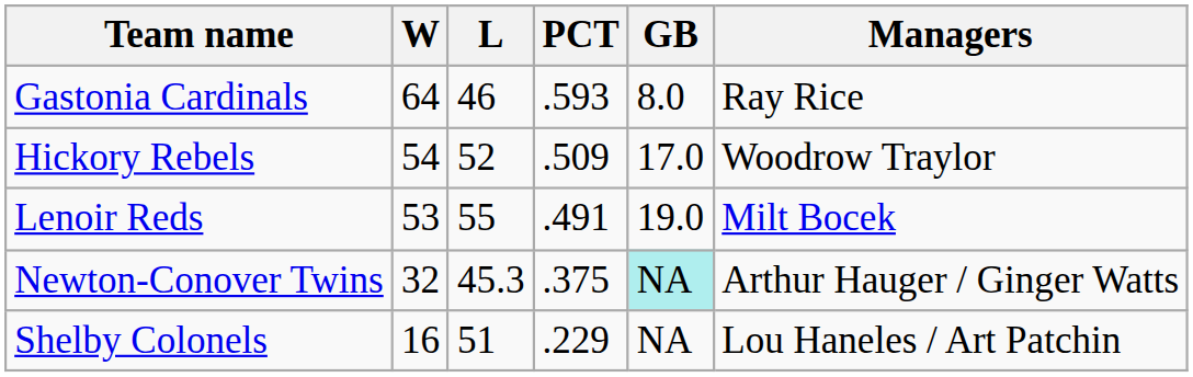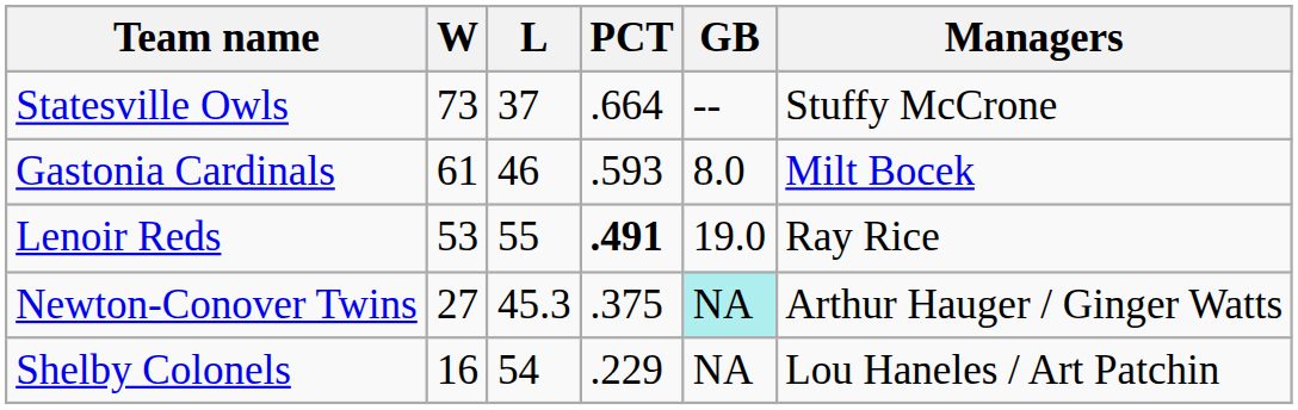 <table class="wikitable">
 <tr>
 <th>Team name</th>
 <th>W</th>
 <th>L</th>
 <th>PCT</th>
 <th>GB</th>
 <th>Managers</th>
 </tr>
 <tr>
+<td><a href='#'>Statesville Owls</a></td>
+<td>73</td>
+<td>37</td>
+<td>.664</td>
+<td>--</td>
+<td>Stuffy McCrone</td>
+</tr>
+<tr>
 <td><a href='#'>Gastonia Cardinals</a></td>
-<td>64</td>
+<td>61</td>
 <td>46</td>
 <td>.593</td>
 <td>8.0</td>
-<td>Ray Rice</td>
-</tr>
-<tr>
-<td><a href='#'>Hickory Rebels</a></td>
-<td>54</td>
-<td>52</td>
-<td>.509</td>
-<td>17.0</td>
-<td>Woodrow Traylor</td>
+<td><a href='#'>Milt Bocek</a></td>
 </tr>
 <tr>
 <td><a href='#'>Lenoir Reds</a></td>
 <td>53</td>
 <td>55</td>
-<td>.491</td>
+<td><strong>.491</strong></td>
 <td>19.0</td>
-<td><a href='#'>Milt Bocek</a></td>
+<td>Ray Rice</td>
 </tr>
 <tr>
 <td><a href='#'>Newton-Conover Twins</a></td>
-<td>32</td>
+<td>27</td>
 <td>45.3</td>
 <td>.375</td>
 <td style="background: paleturquoise;">NA</td>
 <td>Arthur Hauger / Ginger Watts</td>
 </tr>
 <tr>
 <td><a href='#'>Shelby Colonels</a></td>
 <td>16</td>
-<td>51</td>
+<td>54</td>
 <td>.229</td>
 <td>NA</td>
 <td>Lou Haneles / Art Patchin</td>
 </tr>
 </table>
